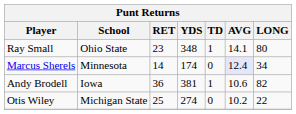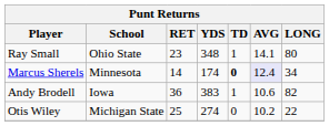 <table class="wikitable">
 <tr>
 <th colspan="7" align="center">Punt Returns</th>
 </tr>
 <tr>
 <th>Player</th>
 <th>School</th>
 <th>RET</th>
 <th>YDS</th>
 <th>TD</th>
 <th>AVG</th>
 <th>LONG</th>
 </tr>
 <tr>
 <td>Ray Small</td>
 <td>Ohio State</td>
 <td>23</td>
 <td>348</td>
 <td>1</td>
 <td>14.1</td>
 <td>80</td>
 </tr>
 <tr>
 <td><a href='#'>Marcus Sherels</a></td>
 <td>Minnesota</td>
 <td>14</td>
 <td>174</td>
-<td>0</td>
+<td><strong>0</strong></td>
 <td style="background: lavender;">12.4</td>
 <td>34</td>
 </tr>
 <tr>
 <td>Andy Brodell</td>
 <td>Iowa</td>
 <td>36</td>
-<td>381</td>
+<td>383</td>
 <td>1</td>
 <td>10.6</td>
 <td>82</td>
 </tr>
 <tr>
 <td>Otis Wiley</td>
 <td>Michigan State</td>
 <td>25</td>
 <td>274</td>
 <td>0</td>
 <td>10.2</td>
 <td>22</td>
 </tr>
 <tr>
 </tr>
 </table>
